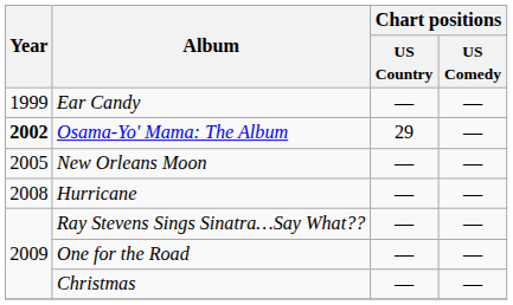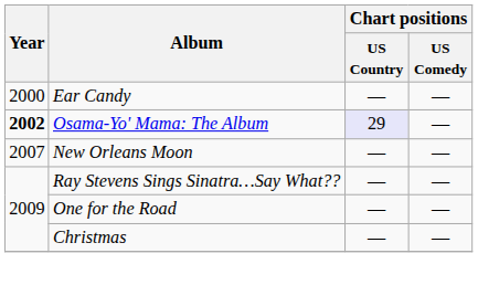 <table class="wikitable">
 <tr>
 <th rowspan="2">Year</th>
 <th rowspan="2">Album</th>
 <th colspan="2">Chart positions</th>
 </tr>
 <tr>
 <th width="50"><small>US Country</small></th>
 <th width="50"><small>US Comedy</small></th>
 </tr>
 <tr>
-<td>1999</td>
+<td>2000</td>
 <td><em>Ear Candy</em></td>
 <td align="center">—</td>
 <td align="center">—</td>
 </tr>
 <tr>
 <td><strong>2002</strong></td>
 <td><em><a href='#'>Osama-Yo' Mama: The Album</a></em></td>
-<td align="center">29</td>
+<td align="center" style="background: lavender;">29</td>
 <td align="center">—</td>
 </tr>
 <tr>
-<td rowspan="1">2005</td>
+<td rowspan="1">2007</td>
 <td><em>New Orleans Moon</em></td>
-<td align="center">—</td>
-<td align="center">—</td>
-</tr>
-<tr>
-<td rowspan="1">2008</td>
-<td><em>Hurricane</em></td>
 <td align="center">—</td>
 <td align="center">—</td>
 </tr>
 <tr>
 <td rowspan="3">2009</td>
 <td><em>Ray Stevens Sings Sinatra…Say What??</em></td>
 <td align="center">—</td>
 <td align="center">—</td>
 </tr>
 <tr>
 <td><em>One for the Road</em></td>
 <td align="center">—</td>
 <td align="center">—</td>
 </tr>
 <tr>
 <td><em>Christmas</em></td>
 <td align="center">—</td>
 <td align="center">—</td>
 </tr>
 <tr>
 </tr>
 </table>
